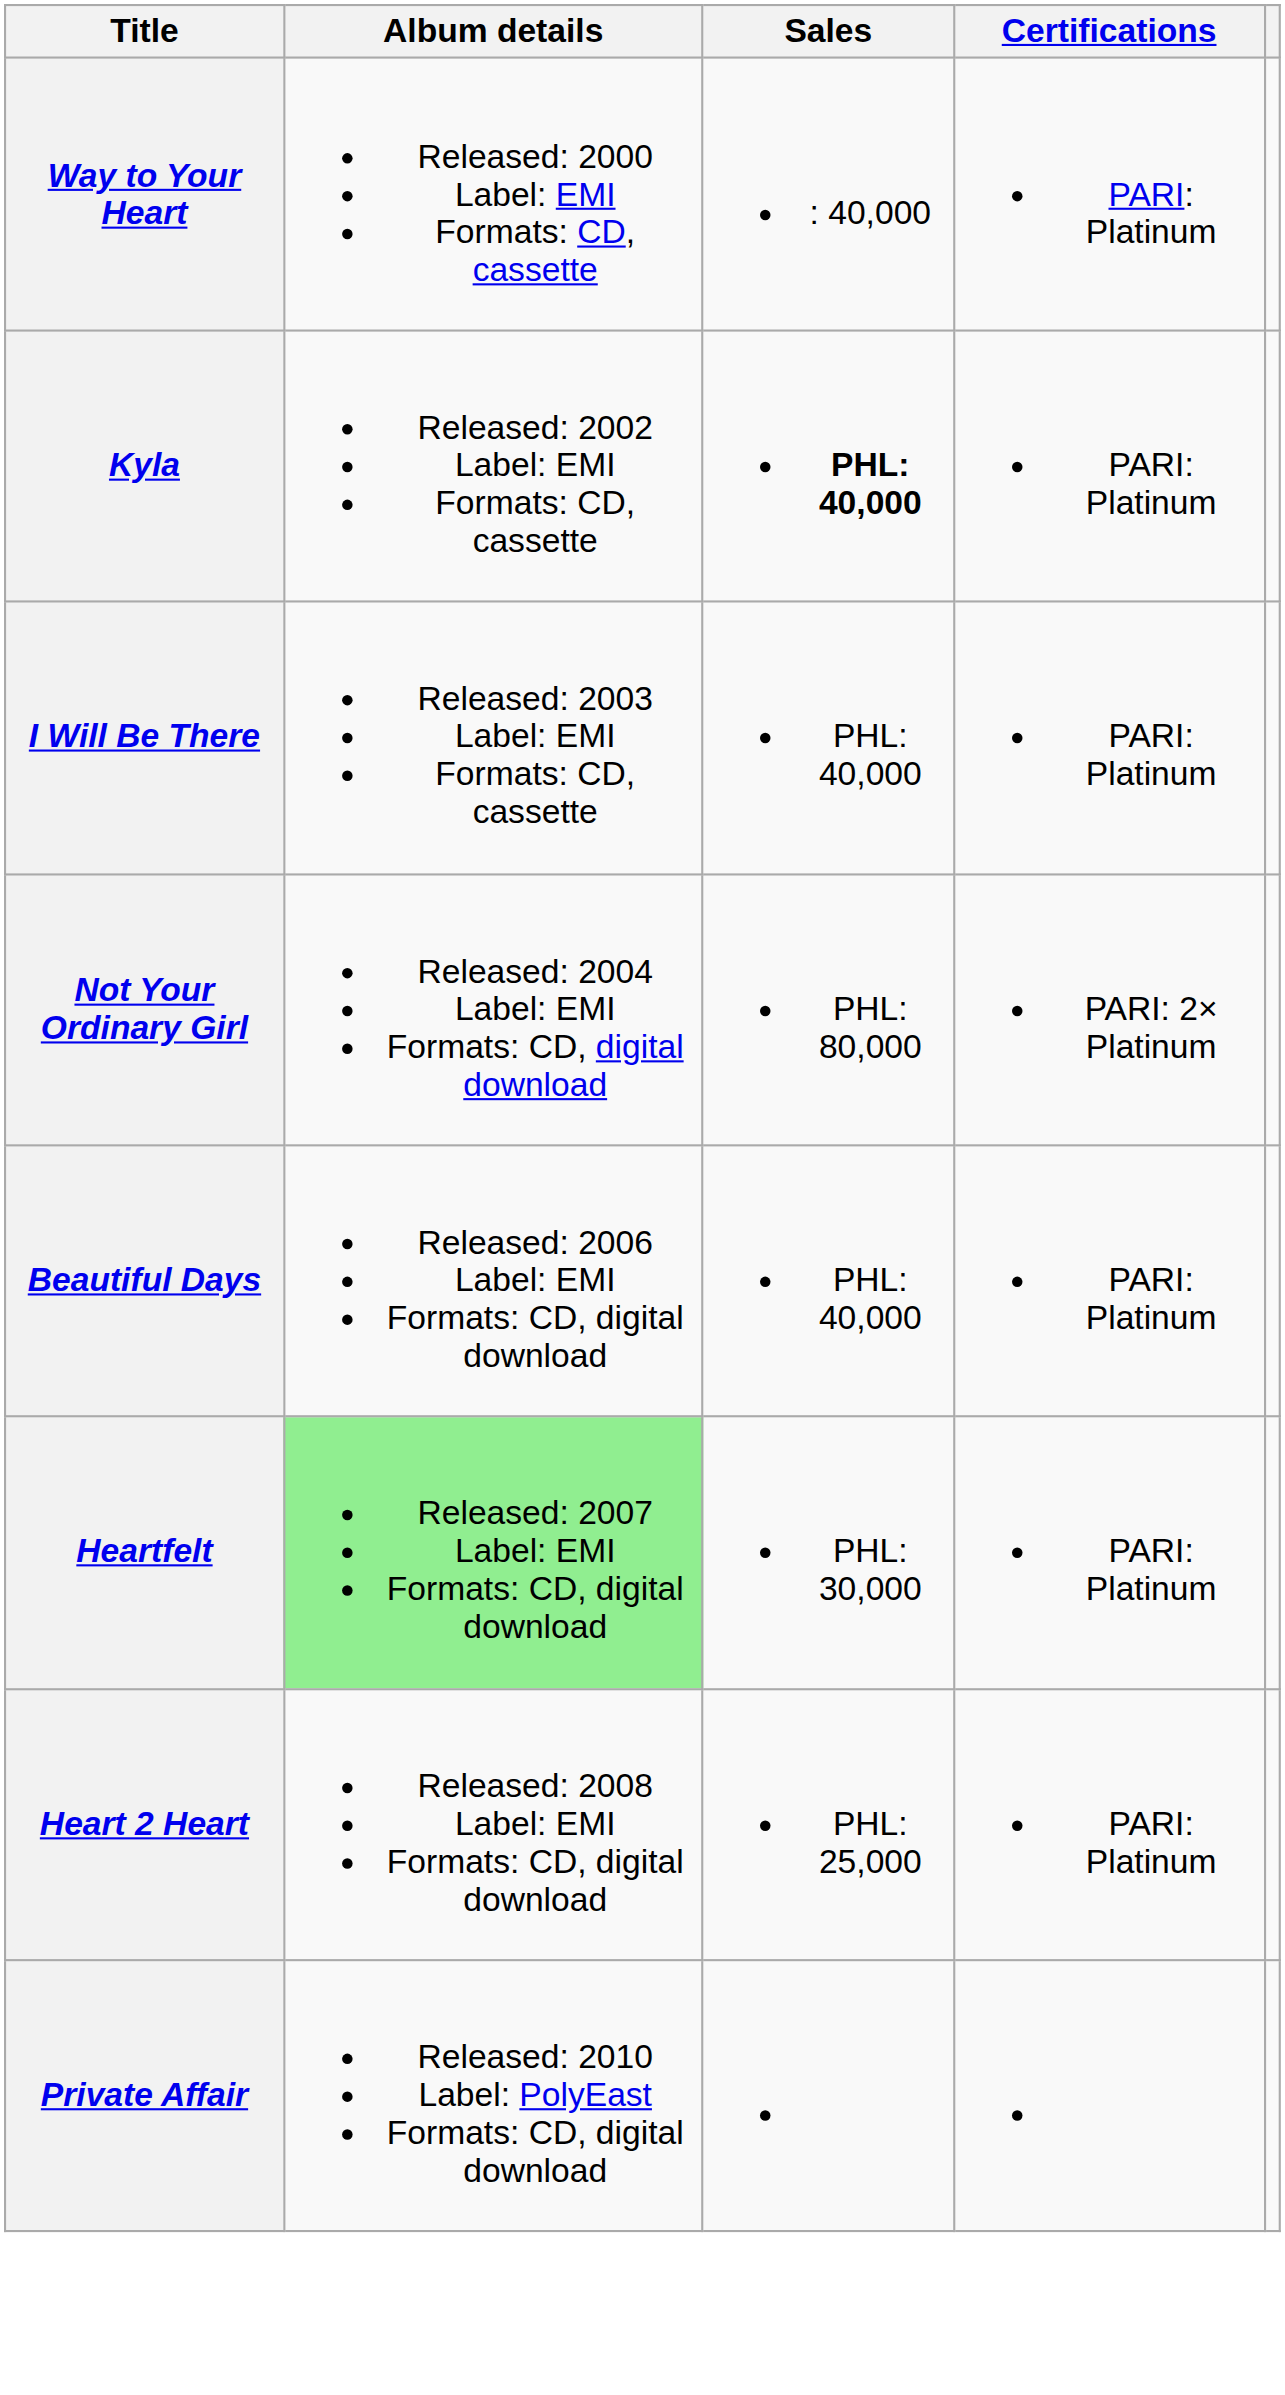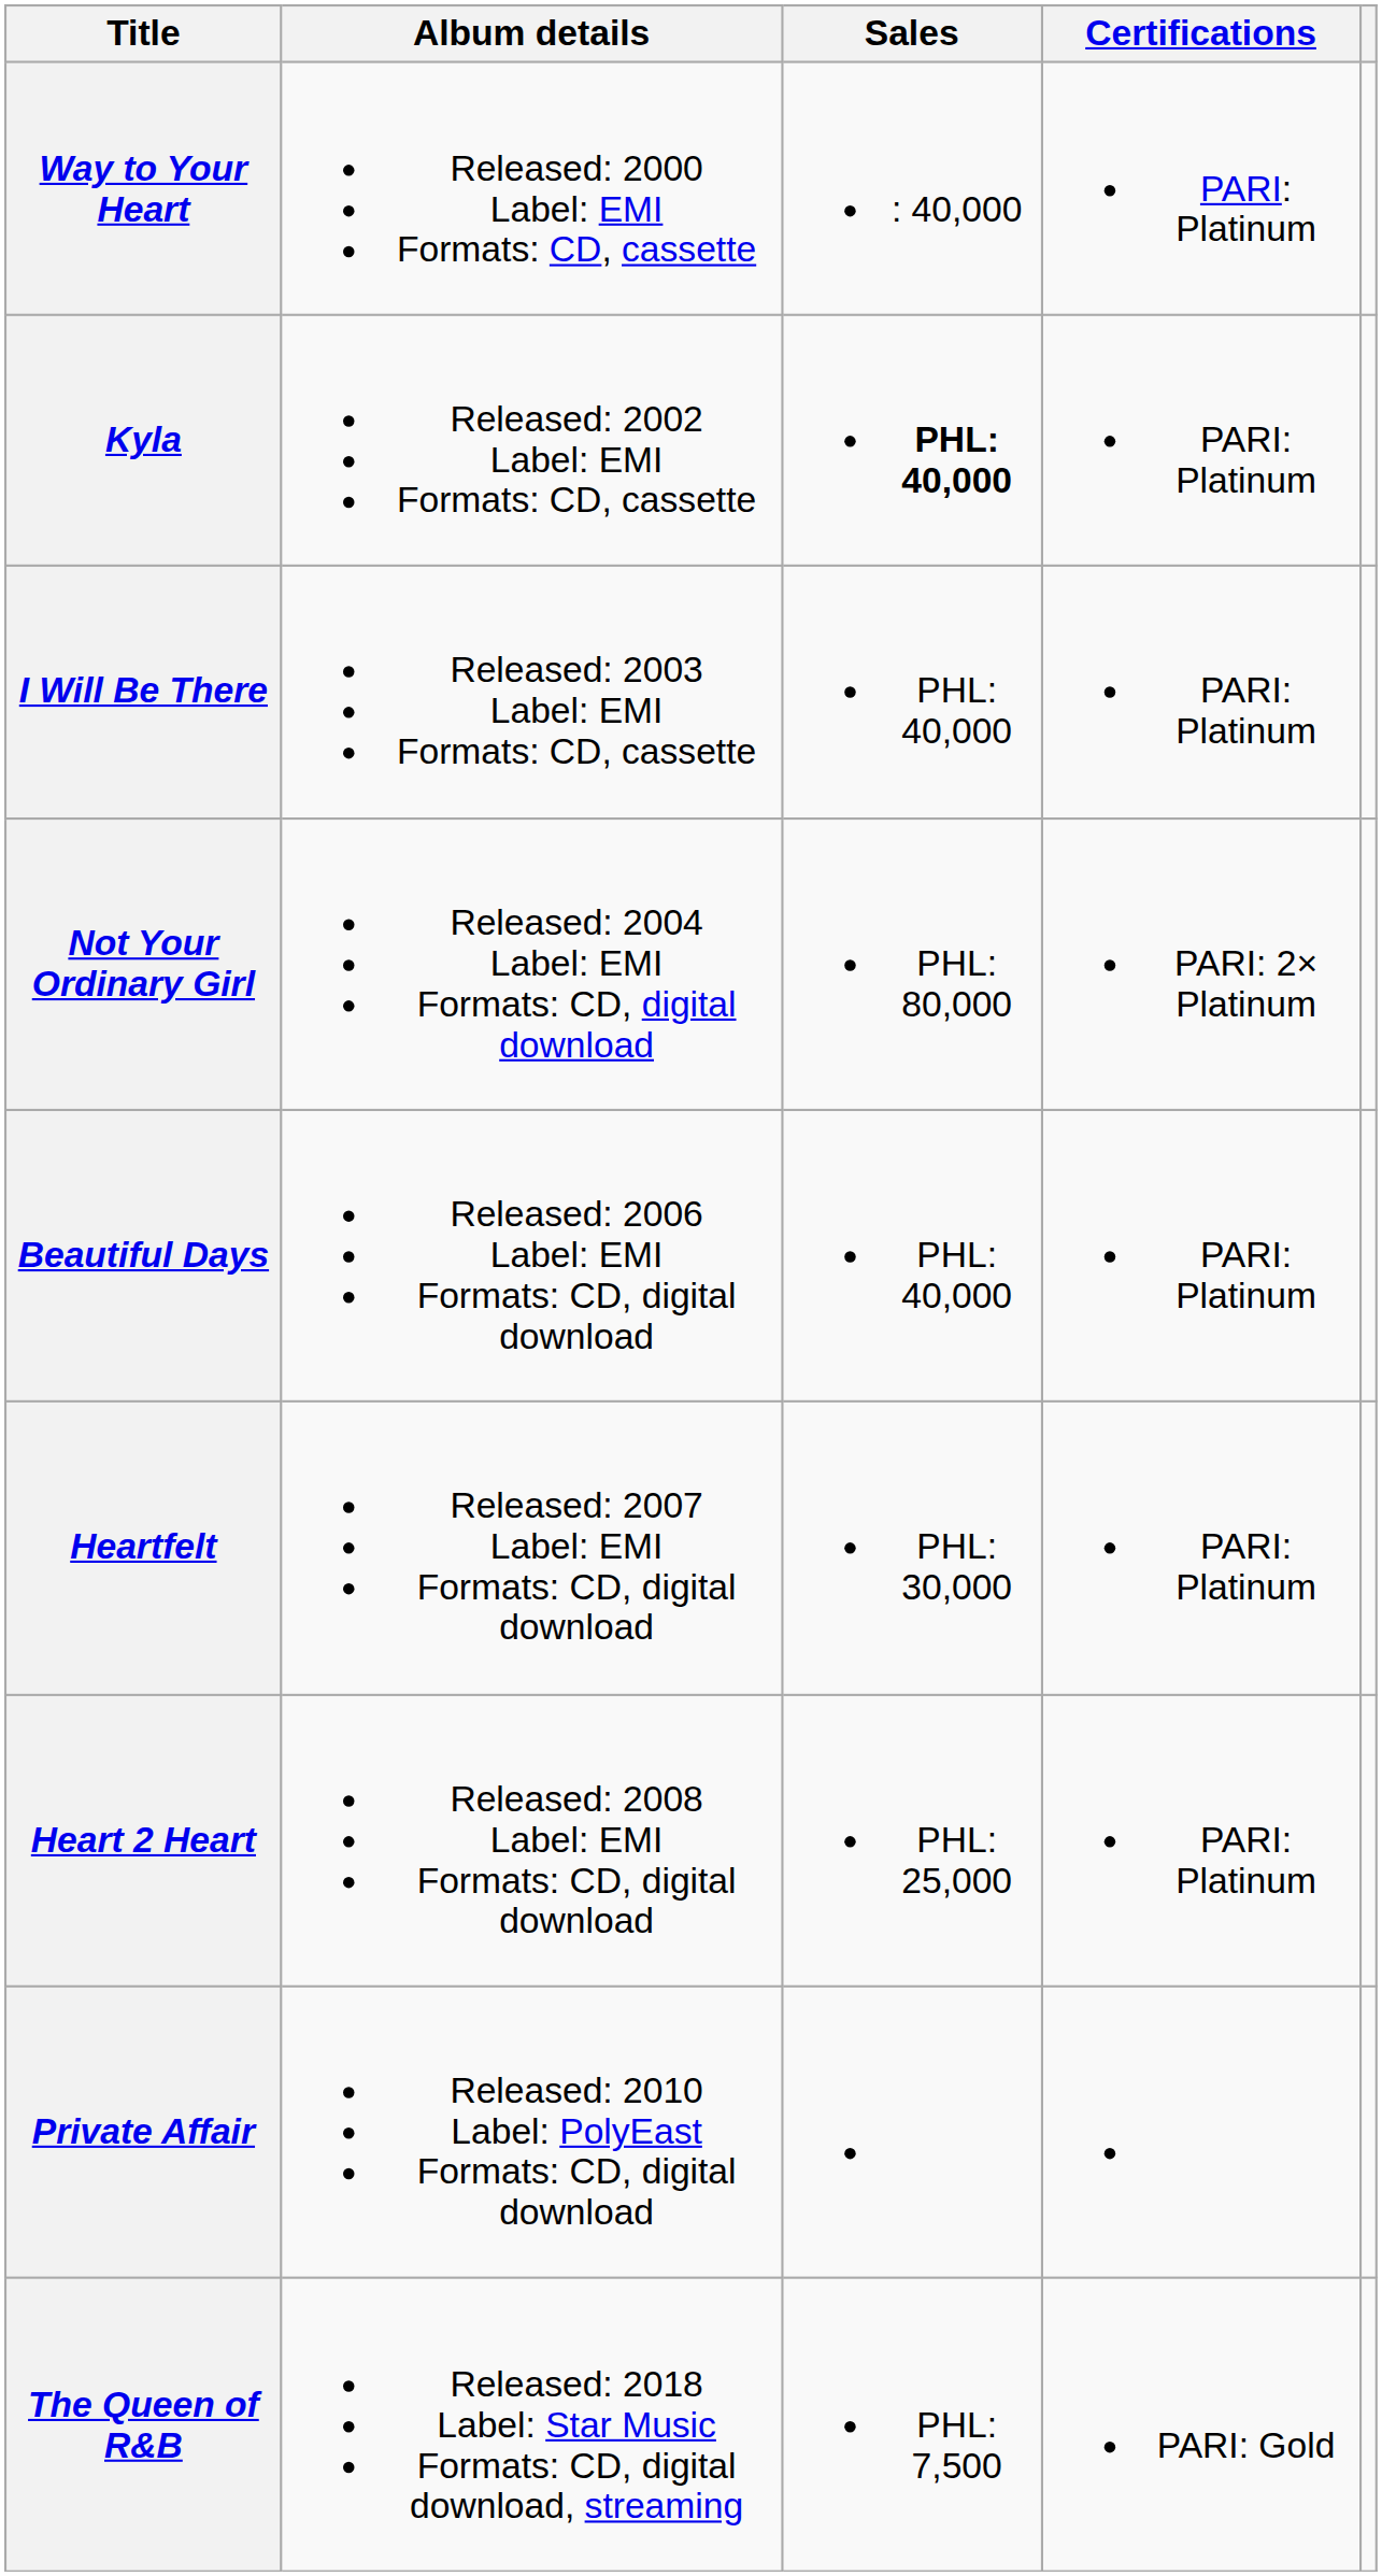 <table class="wikitable plainrowheaders" style="text-align:center;">
 <tr>
 <th scope="col">Title</th>
 <th scope="col">Album details</th>
 <th scope="col">Sales</th>
 <th scope="col"><a href='#'>Certifications</a></th>
 <th scope="col"></th>
 </tr>
 <tr>
 <th scope="row"><em><a href='#'>Way to Your Heart</a></em></th>
 <td><br><ul><li>Released: 2000</li><li>Label: <a href='#'>EMI</a></li><li>Formats: <a href='#'>CD</a>, <a href='#'>cassette</a></li></ul></td>
 <td><br><ul><li>: 40,000</li></ul></td>
 <td><br><ul><li><a href='#'>PARI</a>: Platinum</li></ul></td>
 <td></td>
 </tr>
 <tr>
 <th scope="row"><em><a href='#'>Kyla</a></em></th>
 <td><br><ul><li>Released: 2002</li><li>Label: EMI</li><li>Formats: CD, cassette</li></ul></td>
 <td><strong><br><ul><li>PHL: 40,000</li></ul></strong></td>
 <td><br><ul><li>PARI: Platinum</li></ul></td>
 <td></td>
 </tr>
 <tr>
 <th scope="row"><em><a href='#'>I Will Be There</a></em></th>
 <td><br><ul><li>Released: 2003</li><li>Label: EMI</li><li>Formats: CD, cassette</li></ul></td>
 <td><br><ul><li>PHL: 40,000</li></ul></td>
 <td><br><ul><li>PARI: Platinum</li></ul></td>
 <td></td>
 </tr>
 <tr>
 <th scope="row"><em><a href='#'>Not Your Ordinary Girl</a></em></th>
 <td><br><ul><li>Released: 2004</li><li>Label: EMI</li><li>Formats: CD, <a href='#'>digital download</a></li></ul></td>
 <td><br><ul><li>PHL: 80,000</li></ul></td>
 <td><br><ul><li>PARI: 2× Platinum</li></ul></td>
 <td></td>
 </tr>
 <tr>
 <th scope="row"><em><a href='#'>Beautiful Days</a></em></th>
 <td><br><ul><li>Released: 2006</li><li>Label: EMI</li><li>Formats: CD, digital download</li></ul></td>
 <td><br><ul><li>PHL: 40,000</li></ul></td>
 <td><br><ul><li>PARI: Platinum</li></ul></td>
 <td></td>
 </tr>
 <tr>
 <th scope="row"><em><a href='#'>Heartfelt</a></em></th>
-<td style="background: lightgreen;"><br><ul><li>Released: 2007</li><li>Label: EMI</li><li>Formats: CD, digital download</li></ul></td>
+<td><br><ul><li>Released: 2007</li><li>Label: EMI</li><li>Formats: CD, digital download</li></ul></td>
 <td><br><ul><li>PHL: 30,000</li></ul></td>
 <td><br><ul><li>PARI: Platinum</li></ul></td>
 <td></td>
 </tr>
 <tr>
 <th scope="row"><em><a href='#'>Heart 2 Heart</a></em></th>
 <td><br><ul><li>Released: 2008</li><li>Label: EMI</li><li>Formats: CD, digital download</li></ul></td>
 <td><br><ul><li>PHL: 25,000</li></ul></td>
 <td><br><ul><li>PARI: Platinum</li></ul></td>
 <td></td>
 </tr>
 <tr>
 <th scope="row"><em><a href='#'>Private Affair</a></em></th>
 <td><br><ul><li>Released: 2010</li><li>Label: <a href='#'>PolyEast</a></li><li>Formats: CD, digital download</li></ul></td>
 <td><br><ul><li></li></ul></td>
 <td><br><ul><li></li></ul></td>
 <td></td>
 </tr>
+<tr>
+<th scope="row"><em><a href='#'>The Queen of R&B</a></em></th>
+<td><br><ul><li>Released: 2018</li><li>Label: <a href='#'>Star Music</a></li><li>Formats: CD, digital download, <a href='#'>streaming</a></li></ul></td>
+<td><br><ul><li>PHL: 7,500</li></ul></td>
+<td><br><ul><li>PARI: Gold</li></ul></td>
+<td></td>
+</tr>
 </table>
